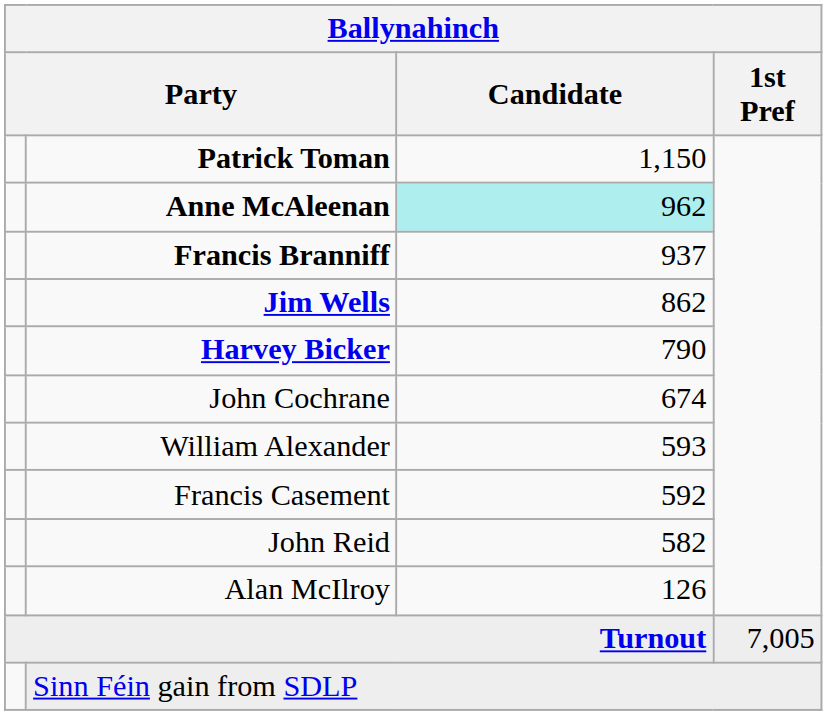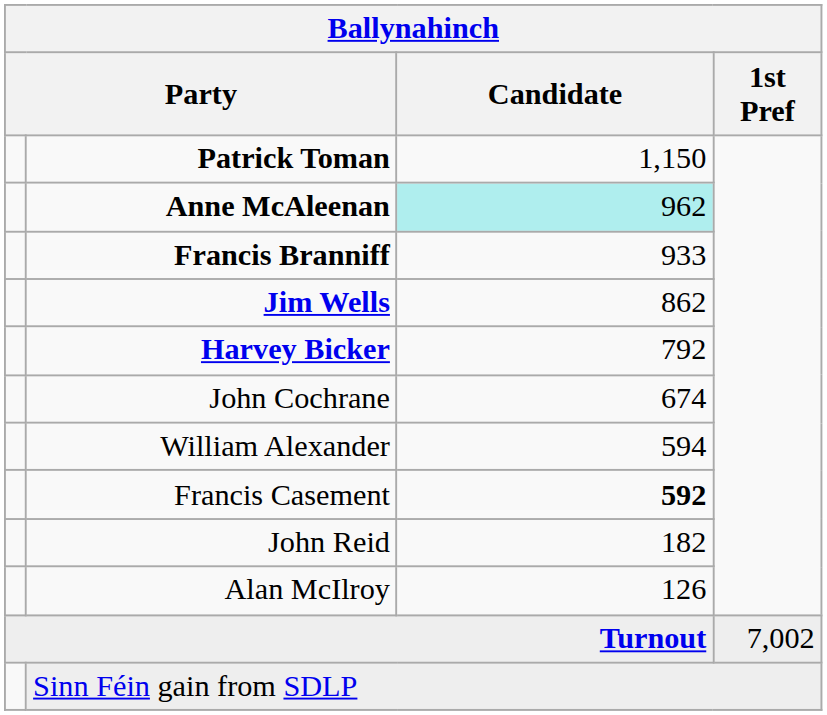 <table class="wikitable">
 <tr>
 <th colspan="4" align="center"><a href='#'>Ballynahinch</a></th>
 </tr>
 <tr>
 <th colspan="2" align="center" width=200>Party</th>
 <th width=160>Candidate</th>
 <th width=50>1st Pref</th>
 </tr>
 <tr>
 <td></td>
 <td align="right"><strong>Patrick Toman</strong></td>
 <td align="right">1,150</td>
 </tr>
 <tr>
 <td></td>
 <td align="right"><strong>Anne McAleenan</strong></td>
 <td align="right" style="background: paleturquoise;">962</td>
 </tr>
 <tr>
 <td></td>
 <td align="right"><strong>Francis Branniff</strong></td>
-<td align="right">937</td>
+<td align="right">933</td>
 </tr>
 <tr>
 <td></td>
 <td align="right"><strong><a href='#'>Jim Wells</a></strong></td>
 <td align="right">862</td>
 </tr>
 <tr>
 <td></td>
 <td align="right"><strong><a href='#'>Harvey Bicker</a></strong></td>
-<td align="right">790</td>
+<td align="right">792</td>
 </tr>
 <tr>
 <td></td>
 <td align="right">John Cochrane</td>
 <td align="right">674</td>
 </tr>
 <tr>
 <td></td>
 <td align="right">William Alexander</td>
-<td align="right">593</td>
+<td align="right">594</td>
 </tr>
 <tr>
 <td></td>
 <td align="right">Francis Casement</td>
-<td align="right">592</td>
+<td align="right"><strong>592</strong></td>
 </tr>
 <tr>
 <td></td>
 <td align="right">John Reid</td>
-<td align="right">582</td>
+<td align="right">182</td>
 </tr>
 <tr>
 <td></td>
 <td align="right">Alan McIlroy</td>
 <td align="right">126</td>
 </tr>
 <tr bgcolor="EEEEEE">
 <td colspan=3 align="right"><strong><a href='#'>Turnout</a></strong></td>
-<td align="right">7,005</td>
+<td align="right">7,002</td>
 </tr>
 <tr>
 <td bgcolor=></td>
 <td colspan=3 bgcolor="EEEEEE"><a href='#'>Sinn Féin</a> gain from <a href='#'>SDLP</a></td>
 </tr>
 </table>
